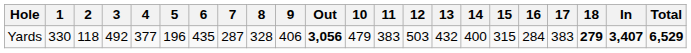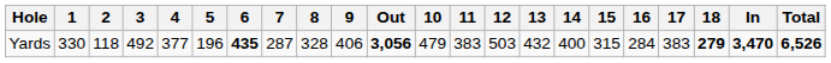 <table class="wikitable" style="text-align:center">
 <tr>
 <th align="left">Hole</th>
 <th>1</th>
 <th>2</th>
 <th>3</th>
 <th>4</th>
 <th>5</th>
 <th>6</th>
 <th>7</th>
 <th>8</th>
 <th>9</th>
 <th>Out</th>
 <th>10</th>
 <th>11</th>
 <th>12</th>
 <th>13</th>
 <th>14</th>
 <th>15</th>
 <th>16</th>
 <th>17</th>
 <th>18</th>
 <th>In</th>
 <th>Total</th>
 </tr>
 <tr>
 <td align="center">Yards</td>
 <td>330</td>
 <td>118</td>
 <td>492</td>
 <td>377</td>
 <td>196</td>
-<td>435</td>
+<td><strong>435</strong></td>
 <td>287</td>
 <td>328</td>
 <td>406</td>
 <td><strong>3,056</strong></td>
 <td>479</td>
 <td>383</td>
 <td>503</td>
 <td>432</td>
 <td>400</td>
 <td>315</td>
 <td>284</td>
 <td>383</td>
 <td><strong>279</strong></td>
-<td><strong>3,407</strong></td>
-<td><strong>6,529</strong></td>
+<td><strong>3,470</strong></td>
+<td><strong>6,526</strong></td>
 </tr>
 </table>
